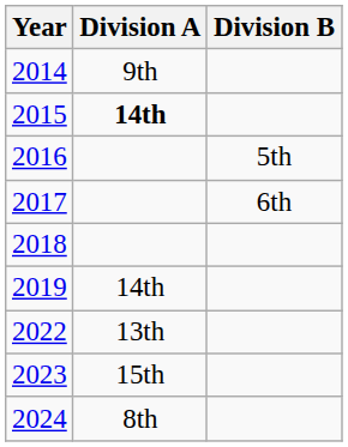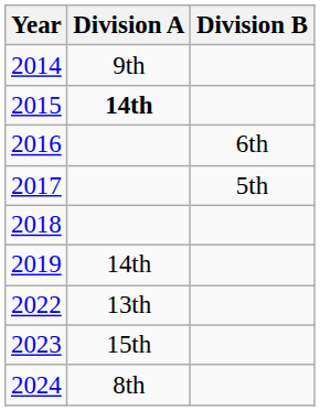 <table class="wikitable" style="text-align:center">
 <tr>
 <th>Year</th>
 <th>Division A</th>
 <th>Division B</th>
 </tr>
 <tr>
 <td><a href='#'>2014</a></td>
 <td>9th</td>
 <td></td>
 </tr>
 <tr>
 <td><a href='#'>2015</a></td>
 <td><strong>14th</strong></td>
 <td></td>
 </tr>
 <tr>
 <td><a href='#'>2016</a></td>
 <td></td>
-<td>5th</td>
+<td>6th</td>
 </tr>
 <tr>
 <td><a href='#'>2017</a></td>
 <td></td>
-<td>6th</td>
+<td>5th</td>
 </tr>
 <tr>
 <td><a href='#'>2018</a></td>
 <td></td>
 <td></td>
 </tr>
 <tr>
 <td><a href='#'>2019</a></td>
 <td>14th</td>
 <td></td>
 </tr>
 <tr>
 <td><a href='#'>2022</a></td>
 <td>13th</td>
 <td></td>
 </tr>
 <tr>
 <td><a href='#'>2023</a></td>
 <td>15th</td>
 <td></td>
 </tr>
 <tr>
 <td><a href='#'>2024</a></td>
 <td>8th</td>
 <td></td>
 </tr>
 </table>
